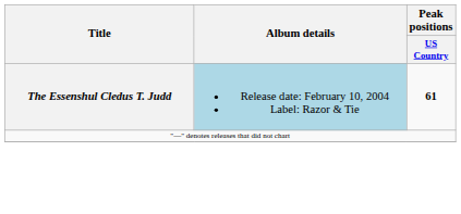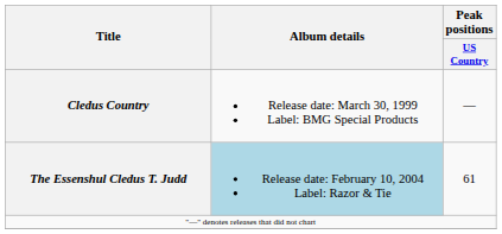 <table class="wikitable plainrowheaders" style="text-align:center;">
 <tr>
 <th rowspan="2" style="width:16em;">Title</th>
 <th rowspan="2" style="width:18em;">Album details</th>
 <th colspan="1">Peak positions</th>
 </tr>
 <tr style="font-size:smaller;">
 <th width="60"><a href='#'>US Country</a><br></th>
 </tr>
 <tr>
+<th scope="row"><em>Cledus Country</em></th>
+<td><br><ul><li>Release date: March 30, 1999</li><li>Label: BMG Special Products</li></ul></td>
+<td>—</td>
+</tr>
+<tr>
 <th scope="row"><em>The Essenshul Cledus T. Judd</em></th>
 <td style="background: lightblue;"><br><ul><li>Release date: February 10, 2004</li><li>Label: Razor & Tie</li></ul></td>
-<td><strong>61</strong></td>
+<td>61</td>
 </tr>
 <tr>
 <td colspan="3" style="font-size:8pt">"—" denotes releases that did not chart</td>
 </tr>
 <tr>
 </tr>
 </table>
